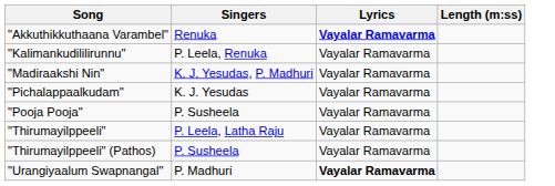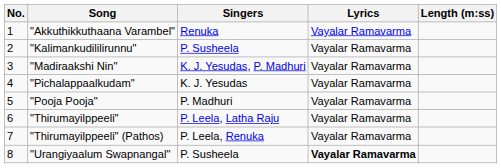 <table class="wikitable" style="font-size:95%;">
 <tr>
+<th>No.</th>
 <th>Song</th>
 <th>Singers</th>
 <th>Lyrics</th>
 <th>Length (m:ss)</th>
 </tr>
 <tr>
+<td>1</td>
 <td>"Akkuthikkuthaana Varambel"</td>
 <td><a href='#'>Renuka</a></td>
-<td><strong><a href='#'>Vayalar Ramavarma</a></strong></td>
+<td><a href='#'>Vayalar Ramavarma</a></td>
 <td></td>
 </tr>
 <tr>
+<td>2</td>
 <td>"Kalimankudililirunnu"</td>
-<td>P. Leela, <a href='#'>Renuka</a></td>
+<td><a href='#'>P. Susheela</a></td>
 <td>Vayalar Ramavarma</td>
 <td></td>
 </tr>
 <tr>
+<td>3</td>
 <td>"Madiraakshi Nin"</td>
 <td><a href='#'>K. J. Yesudas</a>, <a href='#'>P. Madhuri</a></td>
 <td>Vayalar Ramavarma</td>
 <td></td>
 </tr>
 <tr>
+<td>4</td>
 <td>"Pichalappaalkudam"</td>
 <td>K. J. Yesudas</td>
 <td>Vayalar Ramavarma</td>
 <td></td>
 </tr>
 <tr>
+<td>5</td>
 <td>"Pooja Pooja"</td>
-<td>P. Susheela</td>
+<td>P. Madhuri</td>
 <td>Vayalar Ramavarma</td>
 <td></td>
 </tr>
 <tr>
+<td>6</td>
 <td>"Thirumayilppeeli"</td>
 <td><a href='#'>P. Leela</a>, <a href='#'>Latha Raju</a></td>
 <td>Vayalar Ramavarma</td>
 <td></td>
 </tr>
 <tr>
+<td>7</td>
 <td>"Thirumayilppeeli" (Pathos)</td>
-<td><a href='#'>P. Susheela</a></td>
+<td>P. Leela, <a href='#'>Renuka</a></td>
 <td>Vayalar Ramavarma</td>
 <td></td>
 </tr>
 <tr>
+<td>8</td>
 <td>"Urangiyaalum Swapnangal"</td>
-<td>P. Madhuri</td>
+<td>P. Susheela</td>
 <td><strong>Vayalar Ramavarma</strong></td>
 <td></td>
 </tr>
 </table>
